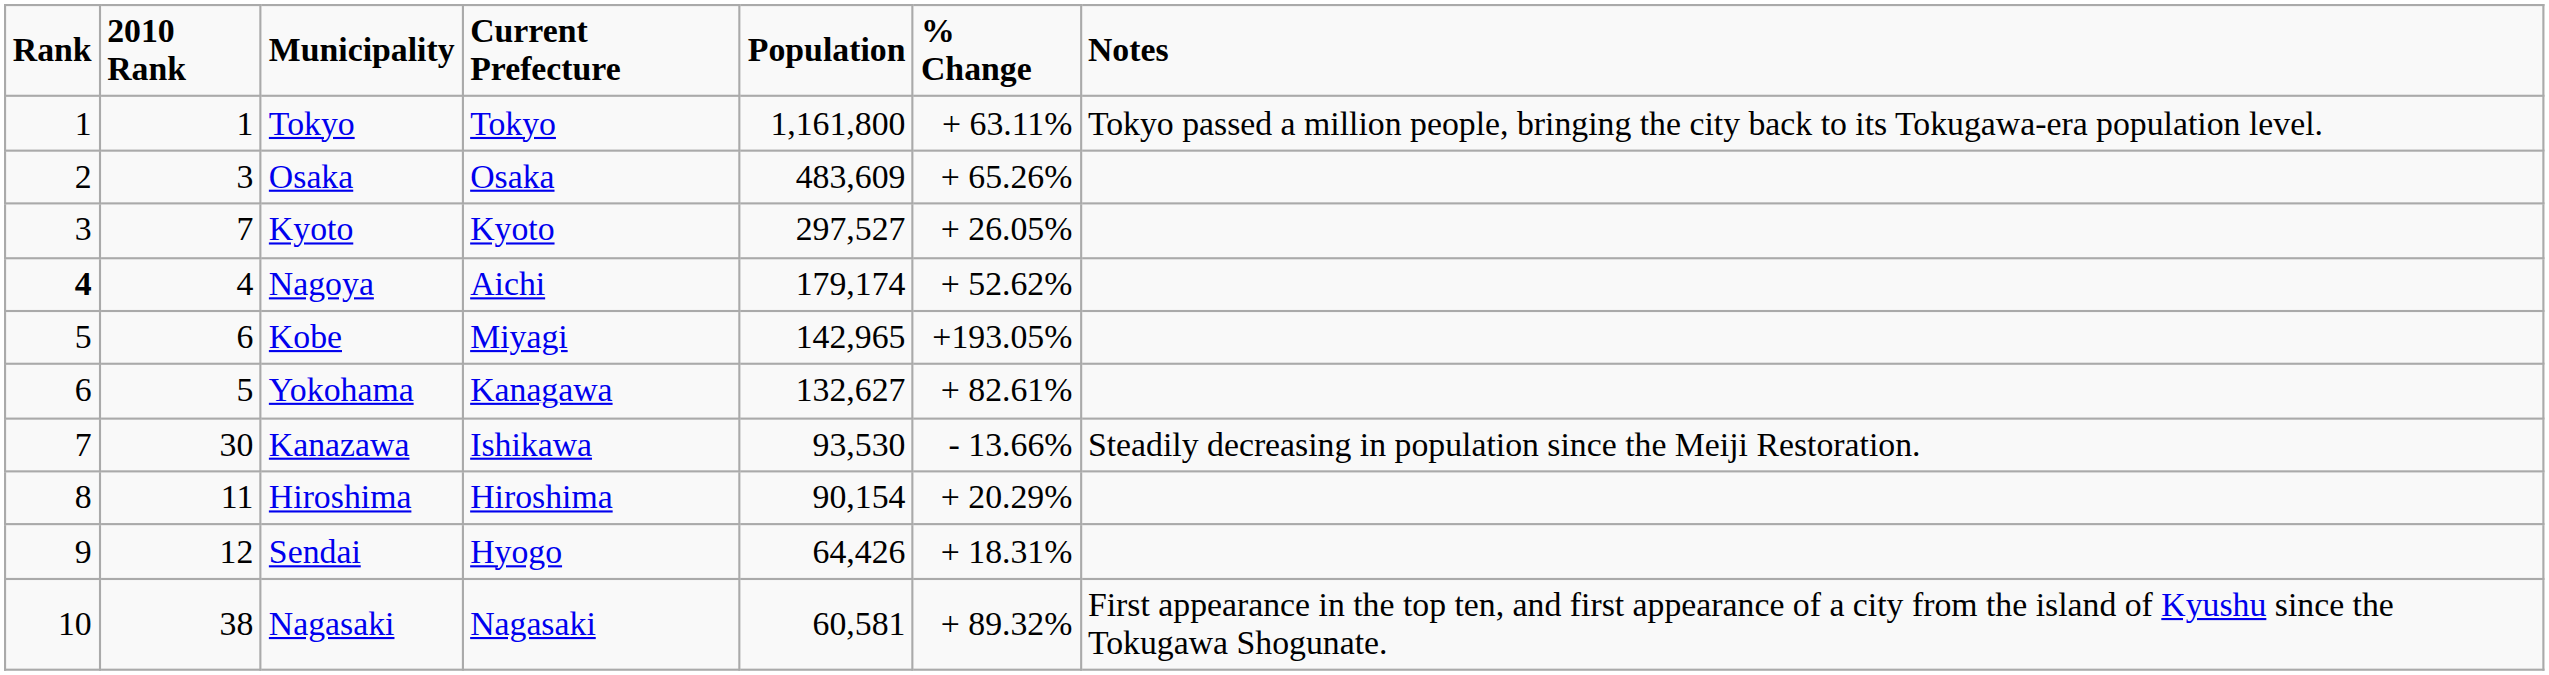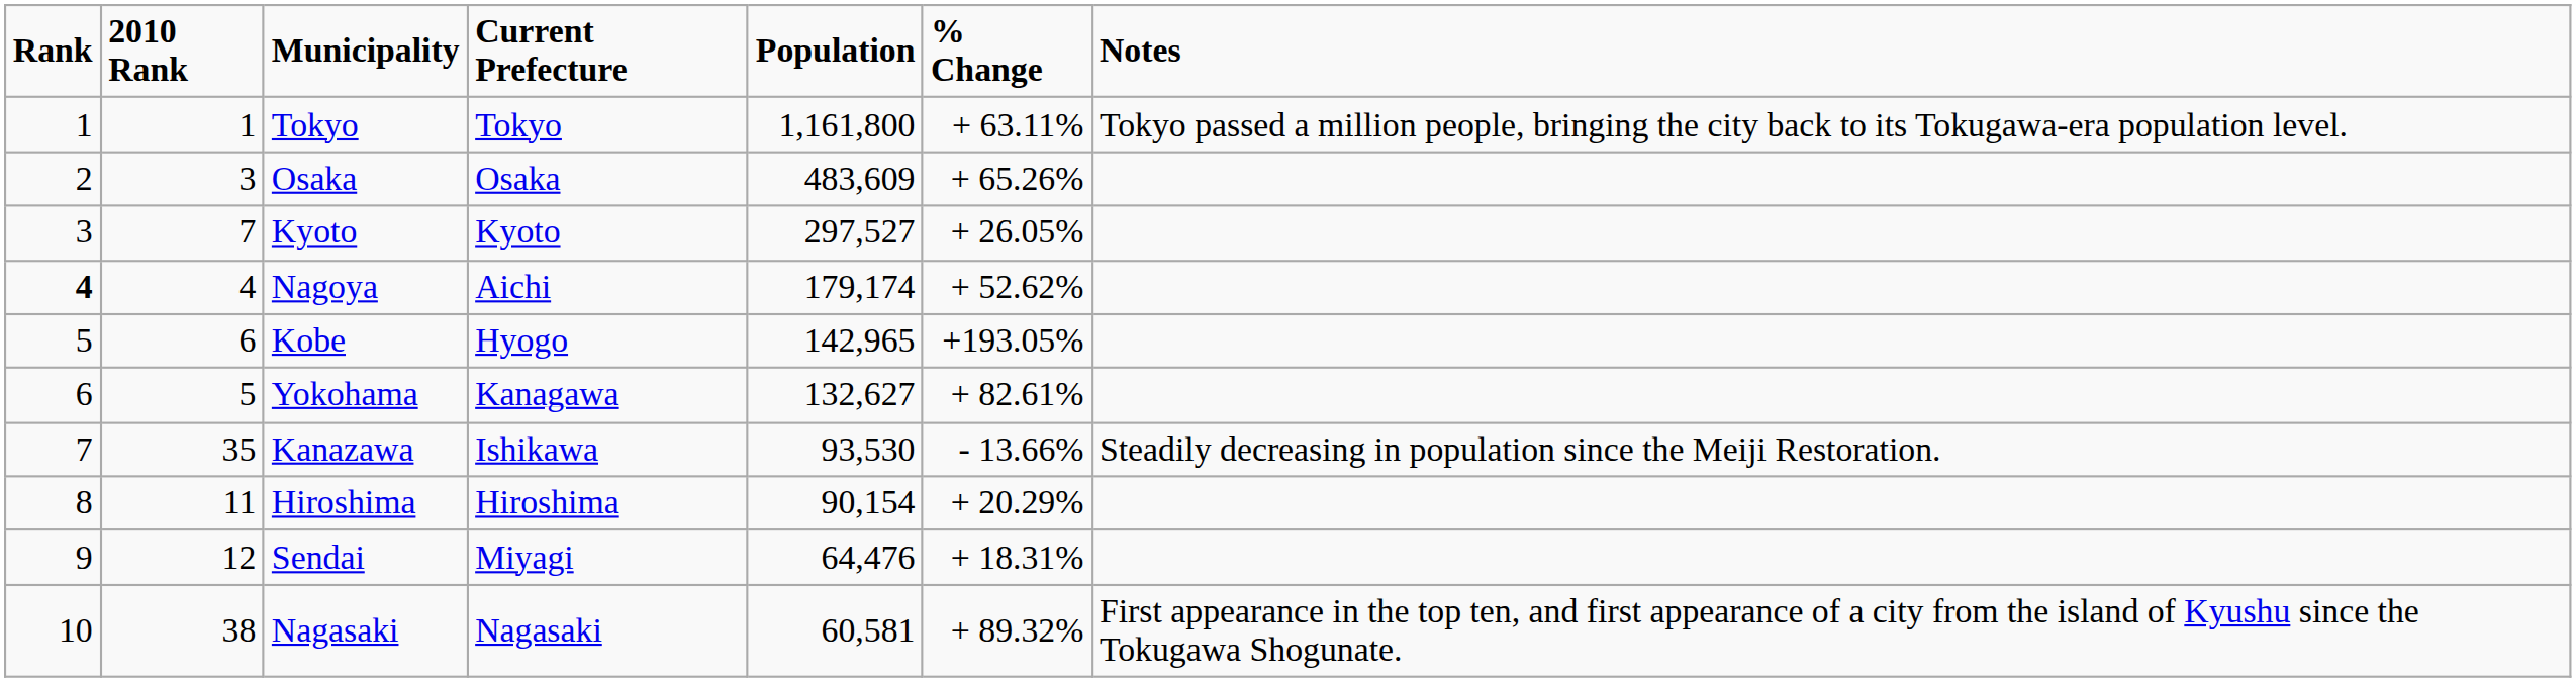 <table class="wikitable" style="text-align:right; margin-right:60px">
 <tr>
 <td align=left><strong>Rank</strong></td>
 <td align=left><strong>2010 Rank</strong></td>
 <td align=left><strong>Municipality</strong></td>
 <td align=left><strong>Current Prefecture</strong></td>
 <td align=left><strong>Population</strong></td>
 <td align=left><strong>% Change</strong></td>
 <td align=left><strong>Notes</strong></td>
 </tr>
 <tr>
 <td>1</td>
 <td>1</td>
 <td align=left><a href='#'>Tokyo</a></td>
 <td align=left><a href='#'>Tokyo</a></td>
 <td>1,161,800</td>
 <td>+ 63.11%</td>
 <td align=left>Tokyo passed a million people, bringing the city back to its Tokugawa-era population level.</td>
 </tr>
 <tr>
 <td>2</td>
 <td>3</td>
 <td align=left><a href='#'>Osaka</a></td>
 <td align=left><a href='#'>Osaka</a></td>
 <td>483,609</td>
 <td>+ 65.26%</td>
 <td></td>
 </tr>
 <tr>
 <td>3</td>
 <td>7</td>
 <td align=left><a href='#'>Kyoto</a></td>
 <td align=left><a href='#'>Kyoto</a></td>
 <td>297,527</td>
 <td>+ 26.05%</td>
 <td></td>
 </tr>
 <tr>
 <td><strong>4</strong></td>
 <td>4</td>
 <td align=left><a href='#'>Nagoya</a></td>
 <td align=left><a href='#'>Aichi</a></td>
 <td>179,174</td>
 <td>+ 52.62%</td>
 <td></td>
 </tr>
 <tr>
 <td>5</td>
 <td>6</td>
 <td align=left><a href='#'>Kobe</a></td>
-<td align=left><a href='#'>Miyagi</a></td>
+<td align=left><a href='#'>Hyogo</a></td>
 <td>142,965</td>
 <td>+193.05%</td>
 <td></td>
 </tr>
 <tr>
 <td>6</td>
 <td>5</td>
 <td align=left><a href='#'>Yokohama</a></td>
 <td align=left><a href='#'>Kanagawa</a></td>
 <td>132,627</td>
 <td>+ 82.61%</td>
 <td></td>
 </tr>
 <tr>
 <td>7</td>
-<td>30</td>
+<td>35</td>
 <td align=left><a href='#'>Kanazawa</a></td>
 <td align=left><a href='#'>Ishikawa</a></td>
 <td>93,530</td>
 <td>- 13.66%</td>
 <td align=left>Steadily decreasing in population since the Meiji Restoration.</td>
 </tr>
 <tr>
 <td>8</td>
 <td>11</td>
 <td align=left><a href='#'>Hiroshima</a></td>
 <td align=left><a href='#'>Hiroshima</a></td>
 <td>90,154</td>
 <td>+ 20.29%</td>
 <td></td>
 </tr>
 <tr>
 <td>9</td>
 <td>12</td>
 <td align=left><a href='#'>Sendai</a></td>
-<td align=left><a href='#'>Hyogo</a></td>
-<td>64,426</td>
+<td align=left><a href='#'>Miyagi</a></td>
+<td>64,476</td>
 <td>+ 18.31%</td>
 <td></td>
 </tr>
 <tr>
 <td>10</td>
 <td>38</td>
 <td align=left><a href='#'>Nagasaki</a></td>
 <td align=left><a href='#'>Nagasaki</a></td>
 <td>60,581</td>
 <td>+ 89.32%</td>
 <td align=left>First appearance in the top ten, and first appearance of a city from the island of <a href='#'>Kyushu</a> since the Tokugawa Shogunate.</td>
 </tr>
 </table>
